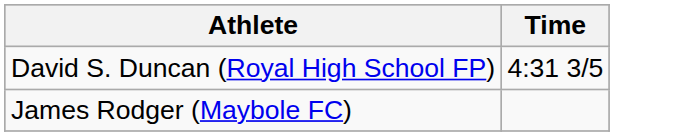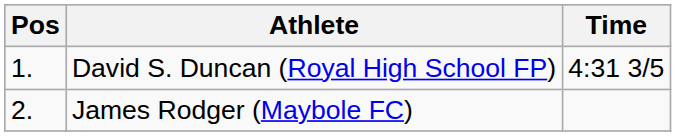 <table class="wikitable">
 <tr>
+<th>Pos</th>
 <th>Athlete</th>
 <th>Time</th>
 </tr>
 <tr>
+<td>1.</td>
 <td>David S. Duncan (<a href='#'>Royal High School FP</a>)</td>
 <td>4:31 3/5</td>
 </tr>
 <tr>
+<td>2.</td>
 <td>James Rodger (<a href='#'>Maybole FC</a>)</td>
 <td></td>
 </tr>
 </table>
